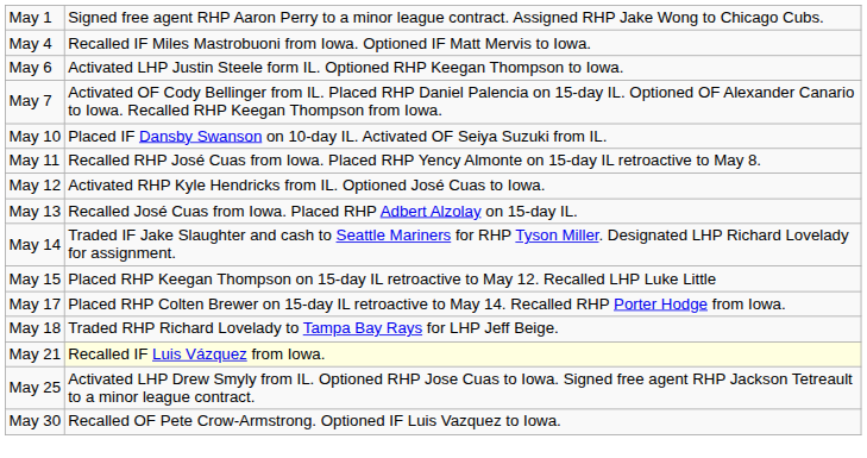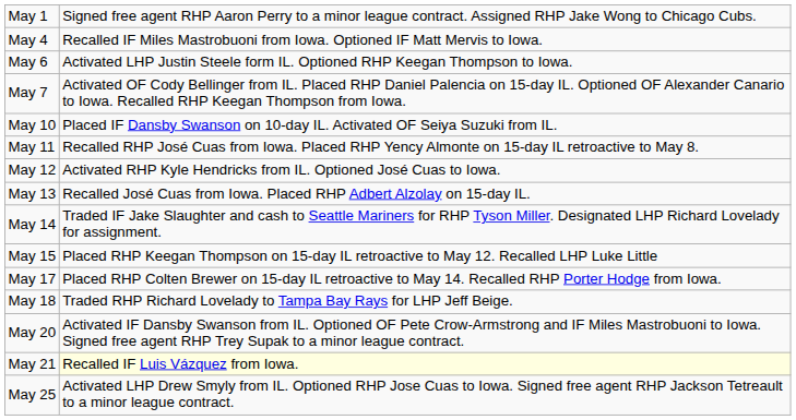 <table class="wikitable">
 <tr>
 <td>May 1</td>
 <td>Signed free agent RHP Aaron Perry to a minor league contract. Assigned RHP Jake Wong to Chicago Cubs.</td>
 </tr>
 <tr>
 <td>May 4</td>
 <td>Recalled IF Miles Mastrobuoni from Iowa. Optioned IF Matt Mervis to Iowa.</td>
 </tr>
 <tr>
 <td>May 6</td>
 <td>Activated LHP Justin Steele form IL. Optioned RHP Keegan Thompson to Iowa.</td>
 </tr>
 <tr>
 <td>May 7</td>
 <td>Activated OF Cody Bellinger from IL. Placed RHP Daniel Palencia on 15-day IL. Optioned OF Alexander Canario to Iowa. Recalled RHP Keegan Thompson from Iowa.</td>
 </tr>
 <tr>
 <td>May 10</td>
 <td>Placed IF <a href='#'>Dansby Swanson</a> on 10-day IL. Activated OF Seiya Suzuki from IL.</td>
 </tr>
 <tr>
 <td>May 11</td>
 <td>Recalled RHP José Cuas from Iowa. Placed RHP Yency Almonte on 15-day IL retroactive to May 8.</td>
 </tr>
 <tr>
 <td>May 12</td>
 <td>Activated RHP Kyle Hendricks from IL. Optioned José Cuas to Iowa.</td>
 </tr>
 <tr>
 <td>May 13</td>
 <td>Recalled José Cuas from Iowa. Placed RHP <a href='#'>Adbert Alzolay</a> on 15-day IL.</td>
 </tr>
 <tr>
 <td>May 14</td>
 <td>Traded IF Jake Slaughter and cash to <a href='#'>Seattle Mariners</a> for RHP <a href='#'>Tyson Miller</a>. Designated LHP Richard Lovelady for assignment.</td>
 </tr>
 <tr>
 <td>May 15</td>
 <td>Placed RHP Keegan Thompson on 15-day IL retroactive to May 12. Recalled LHP Luke Little</td>
 </tr>
 <tr>
 <td>May 17</td>
 <td>Placed RHP Colten Brewer on 15-day IL retroactive to May 14. Recalled RHP <a href='#'>Porter Hodge</a> from Iowa.</td>
 </tr>
 <tr>
 <td>May 18</td>
 <td>Traded RHP Richard Lovelady to <a href='#'>Tampa Bay Rays</a> for LHP Jeff Beige.</td>
 </tr>
 <tr>
+<td>May 20</td>
+<td>Activated IF Dansby Swanson from IL. Optioned OF Pete Crow-Armstrong and IF Miles Mastrobuoni to Iowa. Signed free agent RHP Trey Supak to a minor league contract.</td>
+</tr>
+<tr>
 <td>May 21</td>
 <td style="background: lightyellow;">Recalled IF <a href='#'>Luis Vázquez</a> from Iowa.</td>
 </tr>
 <tr>
 <td>May 25</td>
 <td>Activated LHP Drew Smyly from IL. Optioned RHP Jose Cuas to Iowa. Signed free agent RHP Jackson Tetreault to a minor league contract.</td>
 </tr>
-<tr>
-<td>May 30</td>
-<td>Recalled OF Pete Crow-Armstrong. Optioned IF Luis Vazquez to Iowa.</td>
-</tr>
 </table>
